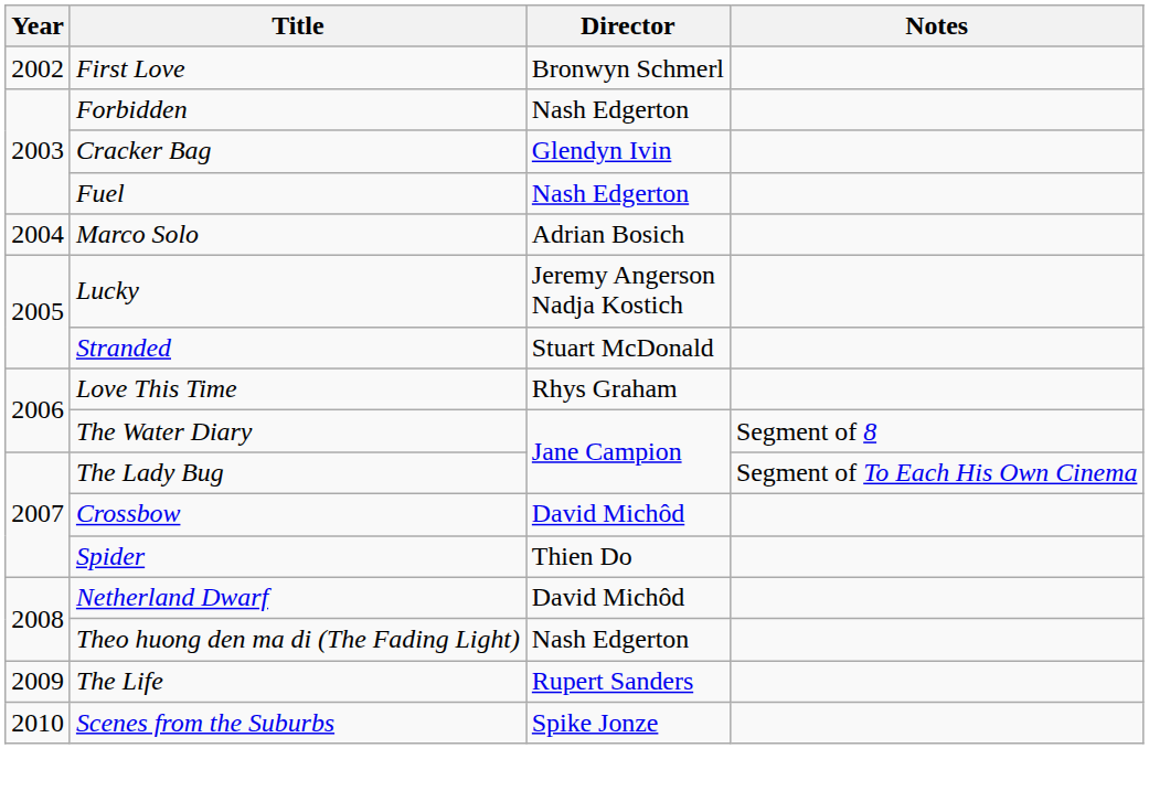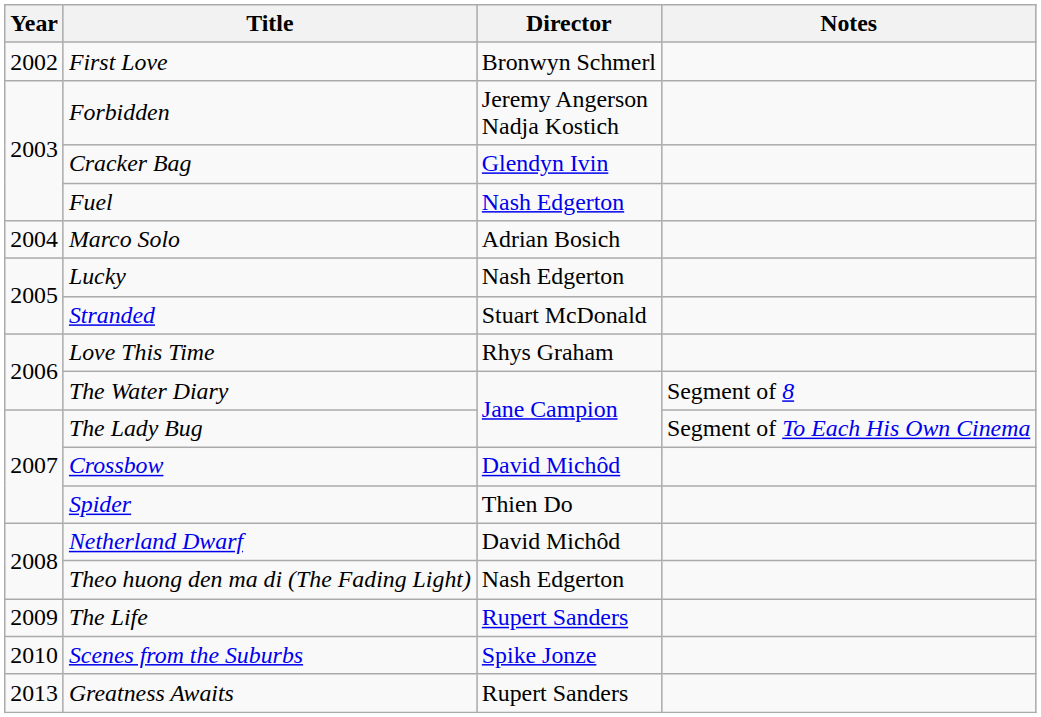 <table class="wikitable">
 <tr>
 <th>Year</th>
 <th>Title</th>
 <th>Director</th>
 <th>Notes</th>
 </tr>
 <tr>
 <td>2002</td>
 <td><em>First Love</em></td>
 <td>Bronwyn Schmerl</td>
 <td></td>
 </tr>
 <tr>
 <td rowspan=3>2003</td>
 <td><em>Forbidden</em></td>
-<td>Nash Edgerton</td>
+<td>Jeremy Angerson<br>Nadja Kostich</td>
 <td></td>
 </tr>
 <tr>
 <td><em>Cracker Bag</em></td>
 <td><a href='#'>Glendyn Ivin</a></td>
 <td></td>
 </tr>
 <tr>
 <td><em>Fuel</em></td>
 <td><a href='#'>Nash Edgerton</a></td>
 <td></td>
 </tr>
 <tr>
 <td>2004</td>
 <td><em>Marco Solo</em></td>
 <td>Adrian Bosich</td>
 <td></td>
 </tr>
 <tr>
 <td rowspan=2>2005</td>
 <td><em>Lucky</em></td>
-<td>Jeremy Angerson<br>Nadja Kostich</td>
+<td>Nash Edgerton</td>
 <td></td>
 </tr>
 <tr>
 <td><em><a href='#'>Stranded</a></em></td>
 <td>Stuart McDonald</td>
 <td></td>
 </tr>
 <tr>
 <td rowspan=2>2006</td>
 <td><em>Love This Time</em></td>
 <td>Rhys Graham</td>
 <td></td>
 </tr>
 <tr>
 <td><em>The Water Diary</em></td>
 <td rowspan=2><a href='#'>Jane Campion</a></td>
 <td>Segment of <em><a href='#'>8</a></em></td>
 </tr>
 <tr>
 <td rowspan=3>2007</td>
 <td><em>The Lady Bug</em></td>
 <td>Segment of <em><a href='#'>To Each His Own Cinema</a></em></td>
 </tr>
 <tr>
 <td><em><a href='#'>Crossbow</a></em></td>
 <td><a href='#'>David Michôd</a></td>
 <td></td>
 </tr>
 <tr>
 <td><em><a href='#'>Spider</a></em></td>
 <td>Thien Do</td>
 <td></td>
 </tr>
 <tr>
 <td rowspan=2>2008</td>
 <td><em><a href='#'>Netherland Dwarf</a></em></td>
 <td>David Michôd</td>
 <td></td>
 </tr>
 <tr>
 <td><em>Theo huong den ma di (The Fading Light)</em></td>
 <td>Nash Edgerton</td>
 <td></td>
 </tr>
 <tr>
 <td>2009</td>
 <td><em>The Life</em></td>
 <td><a href='#'>Rupert Sanders</a></td>
 <td></td>
 </tr>
 <tr>
 <td>2010</td>
 <td><em><a href='#'>Scenes from the Suburbs</a></em></td>
 <td><a href='#'>Spike Jonze</a></td>
 <td></td>
 </tr>
+<tr>
+<td>2013</td>
+<td><em>Greatness Awaits</em></td>
+<td>Rupert Sanders</td>
+<td></td>
+</tr>
 </table>
